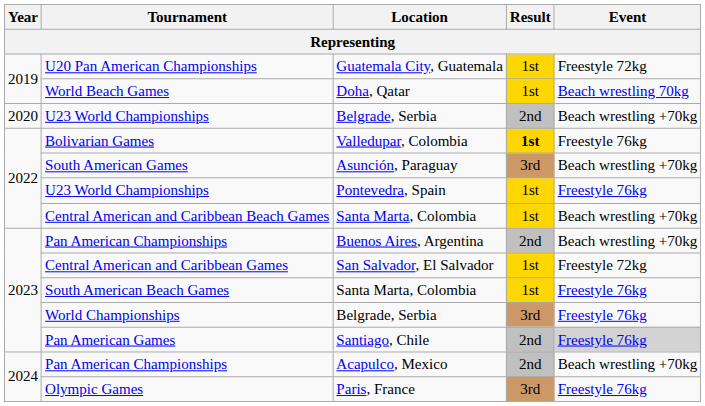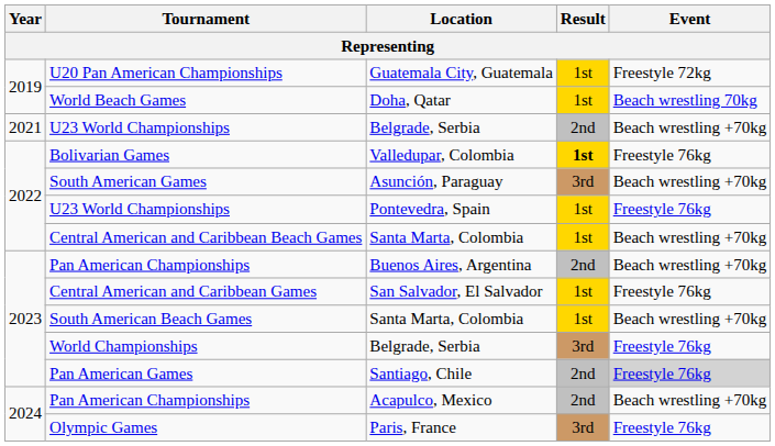 <table class="wikitable" style="font-size:95%;">
 <tr>
 <th>Year</th>
 <th>Tournament</th>
 <th>Location</th>
 <th>Result</th>
 <th>Event</th>
 </tr>
 <tr>
 <th colspan=6>Representing </th>
 </tr>
 <tr>
 <td rowspan=2>2019</td>
 <td><a href='#'>U20 Pan American Championships</a></td>
 <td><a href='#'>Guatemala City</a>, Guatemala</td>
 <td align="center" bgcolor="gold">1st</td>
 <td>Freestyle 72kg</td>
 </tr>
 <tr>
 <td><a href='#'>World Beach Games</a></td>
 <td><a href='#'>Doha</a>, Qatar</td>
 <td align="center" bgcolor="gold">1st</td>
 <td><a href='#'>Beach wrestling 70kg</a></td>
 </tr>
 <tr>
-<td>2020</td>
+<td>2021</td>
 <td><a href='#'>U23 World Championships</a></td>
 <td><a href='#'>Belgrade</a>, Serbia</td>
 <td align="center" bgcolor="silver">2nd</td>
 <td>Beach wrestling +70kg</td>
 </tr>
 <tr>
 <td rowspan=4>2022</td>
 <td><a href='#'>Bolivarian Games</a></td>
 <td><a href='#'>Valledupar</a>, Colombia</td>
 <td align="center" bgcolor="gold"><strong>1st</strong></td>
 <td>Freestyle 76kg</td>
 </tr>
 <tr>
 <td><a href='#'>South American Games</a></td>
 <td><a href='#'>Asunción</a>, Paraguay</td>
 <td align="center" bgcolor="cc9966">3rd</td>
 <td>Beach wrestling +70kg</td>
 </tr>
 <tr>
 <td><a href='#'>U23 World Championships</a></td>
 <td><a href='#'>Pontevedra</a>, Spain</td>
 <td align="center" bgcolor="gold">1st</td>
 <td><a href='#'>Freestyle 76kg</a></td>
 </tr>
 <tr>
 <td><a href='#'>Central American and Caribbean Beach Games</a></td>
 <td><a href='#'>Santa Marta</a>, Colombia</td>
 <td align="center" bgcolor="gold">1st</td>
 <td>Beach wrestling +70kg</td>
 </tr>
 <tr>
 <td rowspan=5>2023</td>
 <td><a href='#'>Pan American Championships</a></td>
 <td><a href='#'>Buenos Aires</a>, Argentina</td>
 <td align="center" bgcolor="silver">2nd</td>
 <td>Beach wrestling +70kg</td>
 </tr>
 <tr>
 <td><a href='#'>Central American and Caribbean Games</a></td>
 <td><a href='#'>San Salvador</a>, El Salvador</td>
 <td align="center" bgcolor="gold">1st</td>
-<td>Freestyle 72kg</td>
+<td>Freestyle 76kg</td>
 </tr>
 <tr>
 <td><a href='#'>South American Beach Games</a></td>
 <td>Santa Marta, Colombia</td>
 <td align="center" bgcolor="gold">1st</td>
-<td><a href='#'>Freestyle 76kg</a></td>
+<td>Beach wrestling +70kg</td>
 </tr>
 <tr>
 <td><a href='#'>World Championships</a></td>
 <td>Belgrade, Serbia</td>
 <td align="center" bgcolor="cc9966">3rd</td>
 <td><a href='#'>Freestyle 76kg</a></td>
 </tr>
 <tr>
 <td><a href='#'>Pan American Games</a></td>
 <td><a href='#'>Santiago</a>, Chile</td>
 <td align="center" bgcolor="silver">2nd</td>
 <td style="background: lightgrey;"><a href='#'>Freestyle 76kg</a></td>
 </tr>
 <tr>
 <td rowspan=2>2024</td>
 <td><a href='#'>Pan American Championships</a></td>
 <td><a href='#'>Acapulco</a>, Mexico</td>
 <td align="center" bgcolor="silver">2nd</td>
 <td>Beach wrestling +70kg</td>
 </tr>
 <tr>
 <td><a href='#'>Olympic Games</a></td>
 <td><a href='#'>Paris</a>, France</td>
 <td align="center" bgcolor="cc9966">3rd</td>
 <td><a href='#'>Freestyle 76kg</a></td>
 </tr>
 </table>
